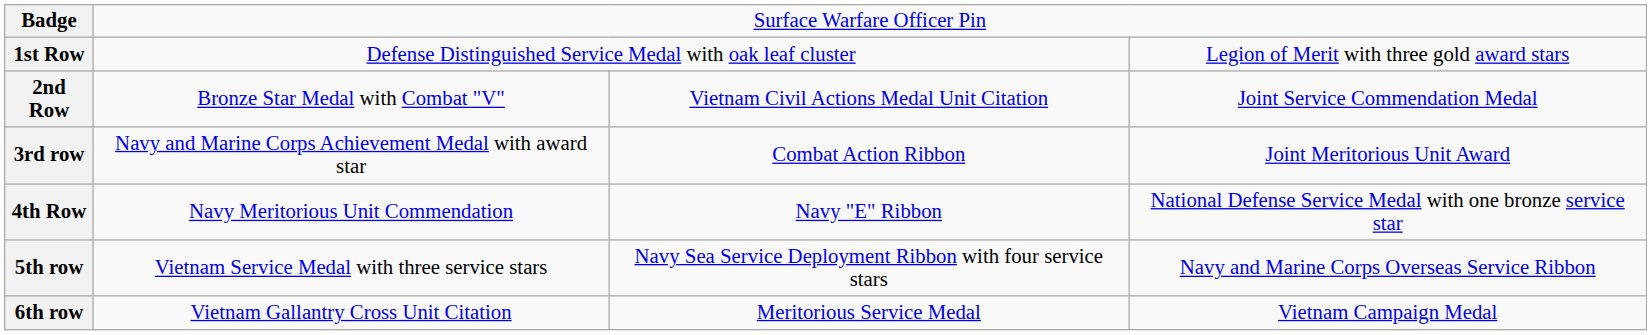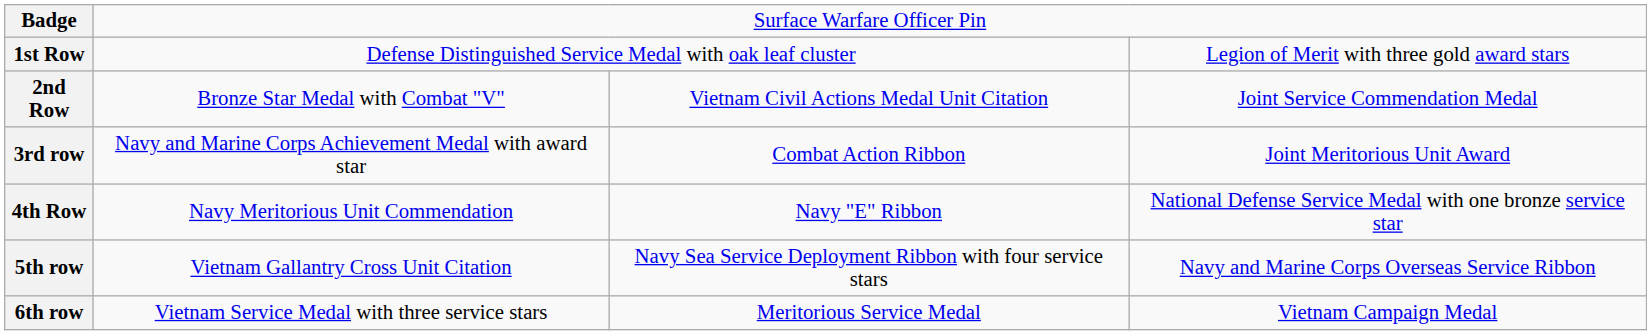 <table class="wikitable" style="margin:1em auto; text-align:center;">
 <tr>
 <th>Badge</th>
 <td colspan="3"><a href='#'>Surface Warfare Officer Pin</a></td>
 </tr>
 <tr>
 <th>1st Row</th>
 <td colspan="2"><a href='#'>Defense Distinguished Service Medal</a> with <a href='#'>oak leaf cluster</a></td>
 <td><a href='#'>Legion of Merit</a> with three gold <a href='#'>award stars</a></td>
 </tr>
 <tr>
 <th>2nd Row</th>
 <td><a href='#'>Bronze Star Medal</a> with <a href='#'>Combat "V"</a></td>
 <td><a href='#'>Vietnam Civil Actions Medal Unit Citation</a></td>
 <td><a href='#'>Joint Service Commendation Medal</a></td>
 </tr>
 <tr>
 <th>3rd row</th>
 <td><a href='#'>Navy and Marine Corps Achievement Medal</a> with award star</td>
 <td><a href='#'>Combat Action Ribbon</a></td>
 <td><a href='#'>Joint Meritorious Unit Award</a></td>
 </tr>
 <tr>
 <th>4th Row</th>
 <td><a href='#'>Navy Meritorious Unit Commendation</a></td>
 <td><a href='#'>Navy "E" Ribbon</a></td>
 <td><a href='#'>National Defense Service Medal</a> with one bronze <a href='#'>service star</a></td>
 </tr>
 <tr>
 <th>5th row</th>
-<td><a href='#'>Vietnam Service Medal</a> with three service stars</td>
+<td><a href='#'>Vietnam Gallantry Cross Unit Citation</a></td>
 <td><a href='#'>Navy Sea Service Deployment Ribbon</a> with four service stars</td>
 <td><a href='#'>Navy and Marine Corps Overseas Service Ribbon</a></td>
 </tr>
 <tr>
 <th>6th row</th>
-<td><a href='#'>Vietnam Gallantry Cross Unit Citation</a></td>
+<td><a href='#'>Vietnam Service Medal</a> with three service stars</td>
 <td><a href='#'>Meritorious Service Medal</a></td>
 <td><a href='#'>Vietnam Campaign Medal</a></td>
 </tr>
 </table>
